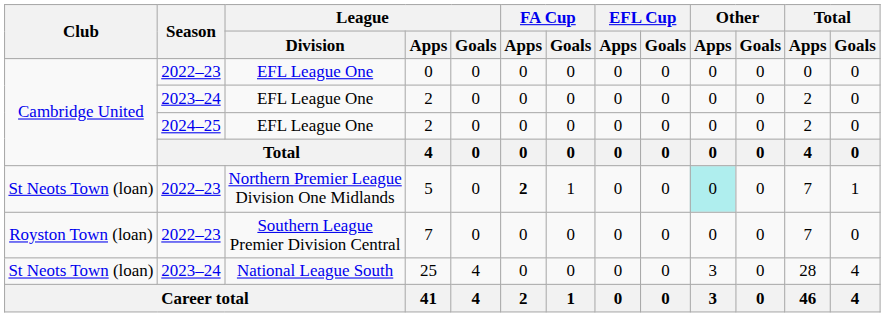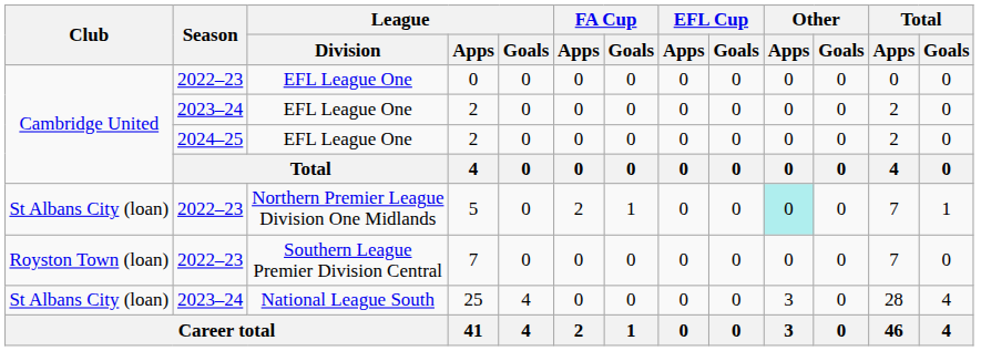 <table class="wikitable" style="text-align:center;">
 <tr>
 <th rowspan="2">Club</th>
 <th rowspan="2">Season</th>
 <th colspan="3">League</th>
 <th colspan="2"><a href='#'>FA Cup</a></th>
 <th colspan="2"><a href='#'>EFL Cup</a></th>
 <th colspan="2">Other</th>
 <th colspan="2">Total</th>
 </tr>
 <tr>
 <th>Division</th>
 <th>Apps</th>
 <th>Goals</th>
 <th>Apps</th>
 <th>Goals</th>
 <th>Apps</th>
 <th>Goals</th>
 <th>Apps</th>
 <th>Goals</th>
 <th>Apps</th>
 <th>Goals</th>
 </tr>
 <tr>
 <td rowspan="4"><a href='#'>Cambridge United</a></td>
 <td><a href='#'>2022–23</a></td>
 <td><a href='#'>EFL League One</a></td>
 <td>0</td>
 <td>0</td>
 <td>0</td>
 <td>0</td>
 <td>0</td>
 <td>0</td>
 <td>0</td>
 <td>0</td>
 <td>0</td>
 <td>0</td>
 </tr>
 <tr>
 <td><a href='#'>2023–24</a></td>
 <td>EFL League One</td>
 <td>2</td>
 <td>0</td>
 <td>0</td>
 <td>0</td>
 <td>0</td>
 <td>0</td>
 <td>0</td>
 <td>0</td>
 <td>2</td>
 <td>0</td>
 </tr>
 <tr>
 <td><a href='#'>2024–25</a></td>
 <td>EFL League One</td>
 <td>2</td>
 <td>0</td>
 <td>0</td>
 <td>0</td>
 <td>0</td>
 <td>0</td>
 <td>0</td>
 <td>0</td>
 <td>2</td>
 <td>0</td>
 </tr>
 <tr>
 <th colspan="2">Total</th>
 <th>4</th>
 <th>0</th>
 <th>0</th>
 <th>0</th>
 <th>0</th>
 <th>0</th>
 <th>0</th>
 <th>0</th>
 <th>4</th>
 <th>0</th>
 </tr>
 <tr>
-<td><a href='#'>St Neots Town</a> (loan)</td>
+<td><a href='#'>St Albans City</a> (loan)</td>
 <td><a href='#'>2022–23</a></td>
 <td><a href='#'>Northern Premier League</a><br>Division One Midlands</td>
 <td>5</td>
 <td>0</td>
-<td><strong>2</strong></td>
+<td>2</td>
 <td>1</td>
 <td>0</td>
 <td>0</td>
 <td style="background: paleturquoise;">0</td>
 <td>0</td>
 <td>7</td>
 <td>1</td>
 </tr>
 <tr>
 <td><a href='#'>Royston Town</a> (loan)</td>
 <td><a href='#'>2022–23</a></td>
 <td><a href='#'>Southern League</a><br>Premier Division Central</td>
 <td>7</td>
 <td>0</td>
 <td>0</td>
 <td>0</td>
 <td>0</td>
 <td>0</td>
 <td>0</td>
 <td>0</td>
 <td>7</td>
 <td>0</td>
 </tr>
 <tr>
-<td><a href='#'>St Neots Town</a> (loan)</td>
+<td><a href='#'>St Albans City</a> (loan)</td>
 <td><a href='#'>2023–24</a></td>
 <td><a href='#'>National League South</a></td>
 <td>25</td>
 <td>4</td>
 <td>0</td>
 <td>0</td>
 <td>0</td>
 <td>0</td>
 <td>3</td>
 <td>0</td>
 <td>28</td>
 <td>4</td>
 </tr>
 <tr>
 <th colspan="3">Career total</th>
 <th>41</th>
 <th>4</th>
 <th>2</th>
 <th>1</th>
 <th>0</th>
 <th>0</th>
 <th>3</th>
 <th>0</th>
 <th>46</th>
 <th>4</th>
 </tr>
 </table>
